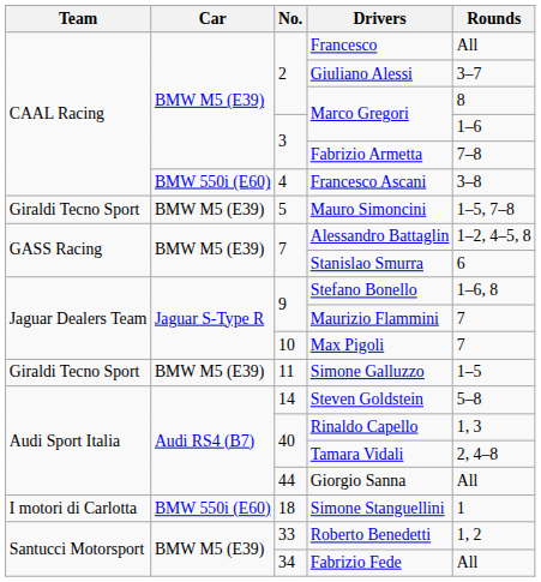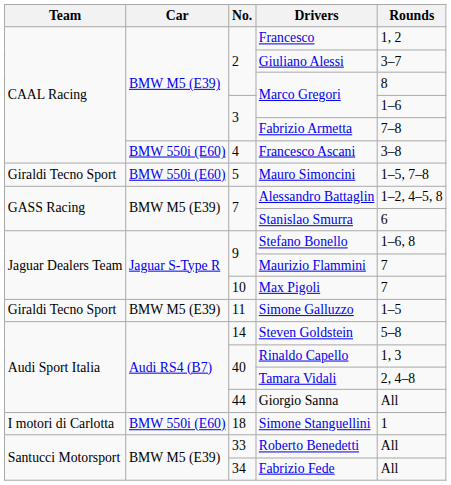 <table class="wikitable sortable" style="font-size: 85%;">
 <tr>
 <th>Team</th>
 <th>Car</th>
 <th>No.</th>
 <th>Drivers</th>
 <th>Rounds</th>
 </tr>
 <tr>
 <td rowspan=6>CAAL Racing</td>
 <td rowspan=5><a href='#'>BMW M5 (E39)</a></td>
 <td rowspan=3>2</td>
 <td> <a href='#'>Francesco</a></td>
-<td>All</td>
+<td>1, 2</td>
 </tr>
 <tr>
 <td> <a href='#'>Giuliano Alessi</a></td>
 <td>3–7</td>
 </tr>
 <tr>
 <td rowspan=2> <a href='#'>Marco Gregori</a></td>
 <td>8</td>
 </tr>
 <tr>
 <td rowspan=2>3</td>
 <td>1–6</td>
 </tr>
 <tr>
 <td> <a href='#'>Fabrizio Armetta</a></td>
 <td>7–8</td>
 </tr>
 <tr>
 <td><a href='#'>BMW 550i (E60)</a></td>
 <td>4</td>
 <td> <a href='#'>Francesco Ascani</a></td>
 <td>3–8</td>
 </tr>
 <tr>
 <td> Giraldi Tecno Sport</td>
-<td>BMW M5 (E39)</td>
+<td><a href='#'>BMW 550i (E60)</a></td>
 <td>5</td>
 <td> <a href='#'>Mauro Simoncini</a></td>
 <td>1–5, 7–8</td>
 </tr>
 <tr>
 <td rowspan=2> GASS Racing</td>
 <td rowspan=2>BMW M5 (E39)</td>
 <td rowspan=2>7</td>
 <td> <a href='#'>Alessandro Battaglin</a></td>
 <td>1–2, 4–5, 8</td>
 </tr>
 <tr>
 <td> <a href='#'>Stanislao Smurra</a></td>
 <td>6</td>
 </tr>
 <tr>
 <td rowspan=3> Jaguar Dealers Team</td>
 <td rowspan=3><a href='#'>Jaguar S-Type R</a></td>
 <td rowspan=2>9</td>
 <td> <a href='#'>Stefano Bonello</a></td>
 <td>1–6, 8</td>
 </tr>
 <tr>
 <td> <a href='#'>Maurizio Flammini</a></td>
 <td>7</td>
 </tr>
 <tr>
 <td>10</td>
 <td> <a href='#'>Max Pigoli</a></td>
 <td>7</td>
 </tr>
 <tr>
 <td> Giraldi Tecno Sport</td>
 <td>BMW M5 (E39)</td>
 <td>11</td>
 <td> <a href='#'>Simone Galluzzo</a></td>
 <td>1–5</td>
 </tr>
 <tr>
 <td rowspan=4> Audi Sport Italia</td>
 <td rowspan=4><a href='#'>Audi RS4 (B7)</a></td>
 <td>14</td>
 <td> <a href='#'>Steven Goldstein</a></td>
 <td>5–8</td>
 </tr>
 <tr>
 <td rowspan=2>40</td>
 <td> <a href='#'>Rinaldo Capello</a></td>
 <td>1, 3</td>
 </tr>
 <tr>
 <td> <a href='#'>Tamara Vidali</a></td>
 <td>2, 4–8</td>
 </tr>
 <tr>
 <td>44</td>
 <td> Giorgio Sanna</td>
 <td>All</td>
 </tr>
 <tr>
 <td> I motori di Carlotta</td>
 <td><a href='#'>BMW 550i (E60)</a></td>
 <td>18</td>
 <td> <a href='#'>Simone Stanguellini</a></td>
 <td>1</td>
 </tr>
 <tr>
 <td rowspan=2> Santucci Motorsport</td>
 <td rowspan=2>BMW M5 (E39)</td>
 <td>33</td>
 <td> <a href='#'>Roberto Benedetti</a></td>
-<td>1, 2</td>
+<td>All</td>
 </tr>
 <tr>
 <td>34</td>
 <td> <a href='#'>Fabrizio Fede</a></td>
 <td>All</td>
 </tr>
 </table>
